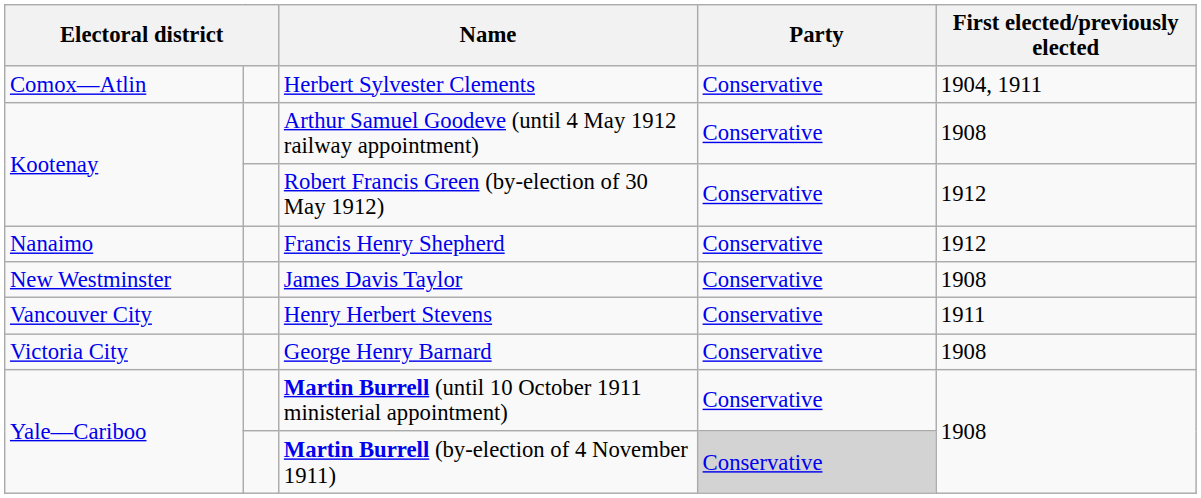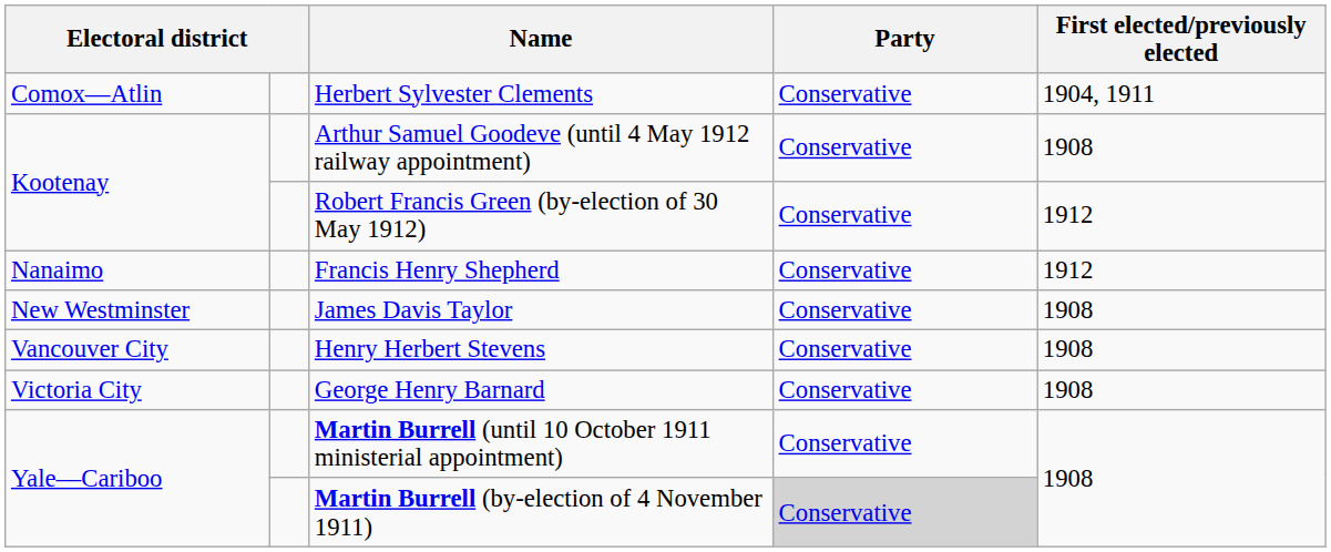 <table class="wikitable" width=95%>
 <tr>
 <th colspan=2 width=23%>Electoral district</th>
 <th>Name</th>
 <th width=20%>Party</th>
 <th>First elected/previously elected</th>
 </tr>
 <tr>
 <td width=20%><a href='#'>Comox—Atlin</a></td>
 <td></td>
 <td><a href='#'>Herbert Sylvester Clements</a></td>
 <td><a href='#'>Conservative</a></td>
 <td>1904, 1911</td>
 </tr>
 <tr>
 <td rowspan=2><a href='#'>Kootenay</a></td>
 <td></td>
 <td><a href='#'>Arthur Samuel Goodeve</a> (until 4 May 1912 railway appointment)</td>
 <td><a href='#'>Conservative</a></td>
 <td>1908</td>
 </tr>
 <tr>
 <td></td>
 <td><a href='#'>Robert Francis Green</a> (by-election of 30 May 1912)</td>
 <td><a href='#'>Conservative</a></td>
 <td>1912</td>
 </tr>
 <tr>
 <td><a href='#'>Nanaimo</a></td>
 <td></td>
 <td><a href='#'>Francis Henry Shepherd</a></td>
 <td><a href='#'>Conservative</a></td>
 <td>1912</td>
 </tr>
 <tr>
 <td><a href='#'>New Westminster</a></td>
 <td></td>
 <td><a href='#'>James Davis Taylor</a></td>
 <td><a href='#'>Conservative</a></td>
 <td>1908</td>
 </tr>
 <tr>
 <td><a href='#'>Vancouver City</a></td>
 <td></td>
 <td><a href='#'>Henry Herbert Stevens</a></td>
 <td><a href='#'>Conservative</a></td>
-<td>1911</td>
+<td>1908</td>
 </tr>
 <tr>
 <td><a href='#'>Victoria City</a></td>
 <td></td>
 <td><a href='#'>George Henry Barnard</a></td>
 <td><a href='#'>Conservative</a></td>
 <td>1908</td>
 </tr>
 <tr>
 <td rowspan=2><a href='#'>Yale—Cariboo</a></td>
 <td></td>
 <td><strong><a href='#'>Martin Burrell</a></strong> (until 10 October 1911 ministerial appointment)</td>
 <td><a href='#'>Conservative</a></td>
 <td rowspan=2>1908</td>
 </tr>
 <tr>
 <td></td>
 <td><strong><a href='#'>Martin Burrell</a></strong> (by-election of 4 November 1911)</td>
 <td style="background: lightgrey;"><a href='#'>Conservative</a></td>
 </tr>
 </table>
